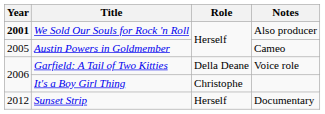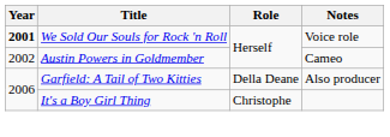 <table class="wikitable">
 <tr>
 <th>Year</th>
 <th>Title</th>
 <th>Role</th>
 <th>Notes</th>
 </tr>
 <tr>
 <td><strong>2001</strong></td>
 <td><em><a href='#'>We Sold Our Souls for Rock 'n Roll</a></em></td>
 <td rowspan="2">Herself</td>
-<td>Also producer</td>
+<td>Voice role</td>
 </tr>
 <tr>
-<td>2005</td>
+<td>2002</td>
 <td><em><a href='#'>Austin Powers in Goldmember</a></em></td>
 <td>Cameo</td>
 </tr>
 <tr>
 <td rowspan="2">2006</td>
 <td><em><a href='#'>Garfield: A Tail of Two Kitties</a></em></td>
 <td>Della Deane</td>
-<td>Voice role</td>
+<td>Also producer</td>
 </tr>
 <tr>
 <td><em><a href='#'>It's a Boy Girl Thing</a></em></td>
 <td>Christophe</td>
 <td></td>
 </tr>
-<tr>
-<td>2012</td>
-<td><a href='#'><em>Sunset Strip</em></a></td>
-<td>Herself</td>
-<td>Documentary</td>
-</tr>
 </table>
